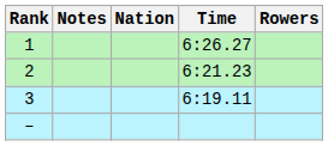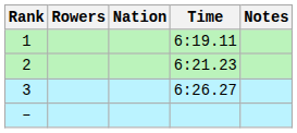 <table class="wikitable sortable" style="text-align:center">
 <tr>
 <th>Rank</th>
-<th>Notes</th>
+<th>Rowers</th>
 <th>Nation</th>
 <th>Time</th>
-<th>Rowers</th>
+<th>Notes</th>
 </tr>
 <tr bgcolor=bbf3bb>
 <td>1</td>
+<td align=left data-sort-value="Maziy, Svitlana"></td>
+<td align=left></td>
+<td>6:19.11</td>
 <td></td>
-<td align=left></td>
-<td>6:26.27</td>
-<td align=left data-sort-value="Maziy, Svitlana"></td>
 </tr>
 <tr bgcolor=bbf3bb>
 <td>2</td>
-<td></td>
+<td align=left></td>
 <td align=left></td>
 <td>6:21.23</td>
-<td align=left></td>
+<td></td>
 </tr>
 <tr bgcolor=bbf3ff>
 <td>3</td>
+<td align=left data-sort-value="Alupei, Angela"></td>
+<td align=left></td>
+<td>6:26.27</td>
 <td></td>
-<td align=left></td>
-<td>6:19.11</td>
-<td align=left data-sort-value="Alupei, Angela"></td>
 </tr>
 <tr bgcolor=bbf3ff>
 <td data-sort-value=4>–</td>
-<td></td>
+<td align=left data-sort-value="Fedotova, Irina"></td>
 <td align=left></td>
 <td></td>
-<td align=left data-sort-value="Fedotova, Irina"></td>
+<td></td>
 </tr>
 </table>
